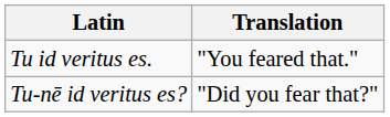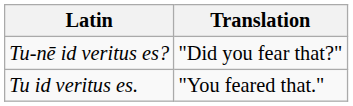 <table class="wikitable">
 <tr>
 <th>Latin</th>
 <th>Translation</th>
 </tr>
 <tr>
+<td><em>Tu-nē id veritus es?</em></td>
+<td>"Did you fear that?"</td>
+</tr>
+<tr>
 <td><em>Tu id veritus es.</em></td>
 <td>"You feared that."</td>
 </tr>
-<tr>
-<td><em>Tu-nē id veritus es?</em></td>
-<td>"Did you fear that?"</td>
-</tr>
 </table>
